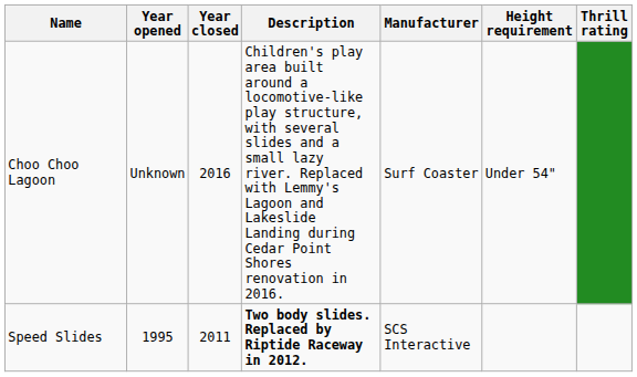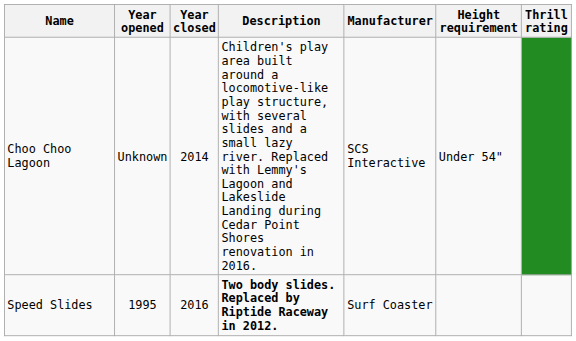 <table class="wikitable sortable" style="width: 100%">
 <tr>
 <th scope="col" style="width:115px;">Name</th>
 <th scope="col" style="width:40px;">Year opened</th>
 <th scope="col" style="width:40px;">Year closed</th>
 <th>Description</th>
 <th>Manufacturer</th>
 <th>Height requirement</th>
 <th>Thrill rating</th>
 </tr>
 <tr>
 <td>Choo Choo Lagoon</td>
 <td style="text-align:center;">Unknown</td>
-<td style="text-align:center;">2016</td>
+<td style="text-align:center;">2014</td>
 <td>Children's play area built around a locomotive-like play structure, with several slides and a small lazy river. Replaced with Lemmy's Lagoon and Lakeslide Landing during Cedar Point Shores renovation in 2016.</td>
-<td>Surf Coaster</td>
+<td>SCS Interactive</td>
 <td>Under 54"</td>
 <td style="background:#228B22; text-align:center;"><strong></strong></td>
 </tr>
 <tr>
 <td>Speed Slides</td>
 <td style="text-align:center;">1995</td>
-<td style="text-align:center;">2011</td>
+<td style="text-align:center;">2016</td>
 <td><strong>Two body slides. Replaced by Riptide Raceway in 2012.</strong></td>
-<td>SCS Interactive</td>
+<td>Surf Coaster</td>
 <td></td>
 <td></td>
 </tr>
 </table>
